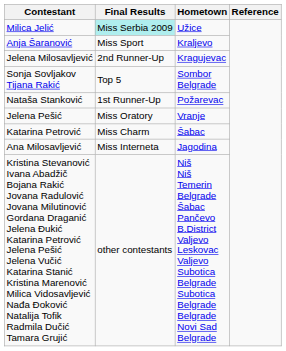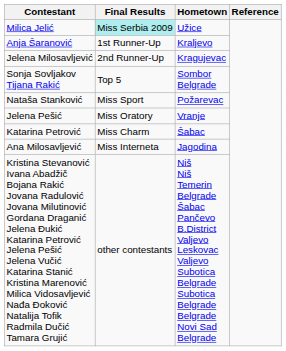 <table class="wikitable sortable">
 <tr>
 <th>Contestant</th>
 <th>Final Results</th>
 <th>Hometown</th>
 <th>Reference</th>
 </tr>
 <tr>
 <td><a href='#'>Milica Jelić</a></td>
 <td style="background: paleturquoise;">Miss Serbia 2009</td>
 <td><a href='#'>Užice</a></td>
 <td rowspan="9"></td>
 </tr>
 <tr>
 <td><a href='#'>Anja Šaranović</a></td>
-<td>Miss Sport</td>
+<td>1st Runner-Up</td>
 <td><a href='#'>Kraljevo</a></td>
 </tr>
 <tr>
 <td>Jelena Milosavljević</td>
 <td>2nd Runner-Up</td>
 <td><a href='#'>Kragujevac</a></td>
 </tr>
 <tr>
 <td>Sonja Sovljakov <br> <a href='#'>Tijana Rakić</a></td>
 <td>Top 5</td>
 <td><a href='#'>Sombor</a><br><a href='#'>Belgrade</a></td>
 </tr>
 <tr>
 <td>Nataša Stanković</td>
-<td>1st Runner-Up</td>
+<td>Miss Sport</td>
 <td><a href='#'>Požarevac</a></td>
 </tr>
 <tr>
 <td>Jelena Pešić</td>
 <td>Miss Oratory</td>
 <td><a href='#'>Vranje</a></td>
 </tr>
 <tr>
 <td>Katarina Petrović</td>
 <td>Miss Charm</td>
 <td><a href='#'>Šabac</a></td>
 </tr>
 <tr>
 <td>Ana Milosavljević</td>
 <td>Miss Interneta</td>
 <td><a href='#'>Jagodina</a></td>
 </tr>
 <tr>
 <td>Kristina Stevanović  <br>  Ivana Abadžič <br>  Bojana Rakić <br>  Jovana Radulović  <br> Jovana Milutinović  <br> Gordana Draganić  <br> Jelena Đukić  <br>  Katarina Petrović  <br>  Jelena Pešić  <br> Jelena Vučić <br>  Katarina Stanić   <br> Kristina Marenović <br> Milica Vidosavljević <br> Nađa Đoković  <br> Natalija Tofik <br> Radmila Dučić   <br> Tamara Grujić</td>
 <td>other contestants</td>
 <td><a href='#'>Niš</a><br><a href='#'>Niš</a><br><a href='#'>Temerin</a><br><a href='#'>Belgrade</a><br><a href='#'>Šabac</a><br><a href='#'>Pančevo</a> <br><a href='#'>B.District</a><br><a href='#'>Valjevo</a><br><a href='#'>Leskovac</a><br><a href='#'>Valjevo</a><br><a href='#'>Subotica</a><br><a href='#'>Belgrade</a><br><a href='#'>Subotica</a><br><a href='#'>Belgrade</a><br><a href='#'>Belgrade</a> <br><a href='#'>Novi Sad</a><br><a href='#'>Belgrade</a></td>
 </tr>
 </table>
